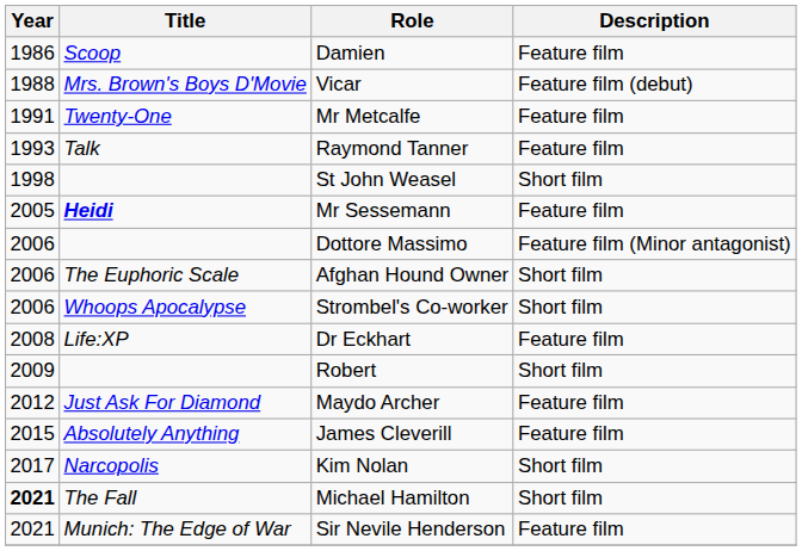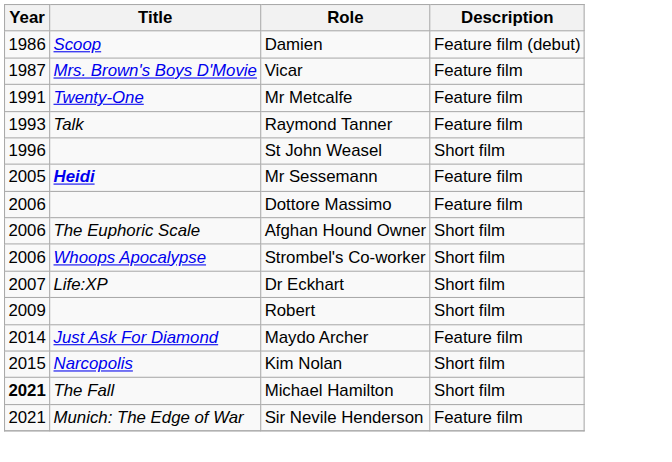 <table class="wikitable sortable">
 <tr>
 <th>Year</th>
 <th>Title</th>
 <th>Role</th>
 <th class="unsortable">Description</th>
 </tr>
 <tr>
 <td>1986</td>
 <td><em><a href='#'>Scoop</a></em></td>
 <td>Damien</td>
-<td>Feature film</td>
+<td>Feature film (debut)</td>
 </tr>
 <tr>
-<td>1988</td>
+<td>1987</td>
 <td><em><a href='#'>Mrs. Brown's Boys D'Movie</a></em></td>
 <td>Vicar</td>
-<td>Feature film (debut)</td>
+<td>Feature film</td>
 </tr>
 <tr>
 <td>1991</td>
 <td><em><a href='#'>Twenty-One</a></em></td>
 <td>Mr Metcalfe</td>
 <td>Feature film</td>
 </tr>
 <tr>
 <td>1993</td>
 <td><em>Talk</em></td>
 <td>Raymond Tanner</td>
 <td>Feature film</td>
 </tr>
 <tr>
-<td>1998</td>
+<td>1996</td>
 <td><em></em></td>
 <td>St John Weasel</td>
 <td>Short film</td>
 </tr>
 <tr>
 <td>2005</td>
 <td><strong><em><a href='#'>Heidi</a></em></strong></td>
 <td>Mr Sessemann</td>
 <td>Feature film</td>
 </tr>
 <tr>
 <td>2006</td>
 <td><em></em></td>
 <td>Dottore Massimo</td>
-<td>Feature film (Minor antagonist)</td>
+<td>Feature film</td>
 </tr>
 <tr>
 <td>2006</td>
 <td><em>The Euphoric Scale</em></td>
 <td>Afghan Hound Owner</td>
 <td>Short film</td>
 </tr>
 <tr>
 <td>2006</td>
 <td><em><a href='#'>Whoops Apocalypse</a></em></td>
 <td>Strombel's Co-worker</td>
 <td>Short film</td>
 </tr>
 <tr>
-<td>2008</td>
+<td>2007</td>
 <td><em>Life:XP</em></td>
 <td>Dr Eckhart</td>
-<td>Feature film</td>
+<td>Short film</td>
 </tr>
 <tr>
 <td>2009</td>
 <td><em></em></td>
 <td>Robert</td>
 <td>Short film</td>
 </tr>
 <tr>
-<td>2012</td>
+<td>2014</td>
 <td><em><a href='#'>Just Ask For Diamond</a></em></td>
 <td>Maydo Archer</td>
 <td>Feature film</td>
 </tr>
 <tr>
 <td>2015</td>
-<td><em><a href='#'>Absolutely Anything</a></em></td>
-<td>James Cleverill</td>
-<td>Feature film</td>
-</tr>
-<tr>
-<td>2017</td>
 <td><em><a href='#'>Narcopolis</a></em></td>
 <td>Kim Nolan</td>
 <td>Short film</td>
 </tr>
 <tr>
 <td><strong>2021</strong></td>
 <td><em>The Fall</em></td>
 <td>Michael Hamilton</td>
 <td>Short film</td>
 </tr>
 <tr>
 <td>2021</td>
 <td><em>Munich: The Edge of War</em></td>
 <td>Sir Nevile Henderson</td>
 <td>Feature film</td>
 </tr>
 <tr>
 </tr>
 </table>
